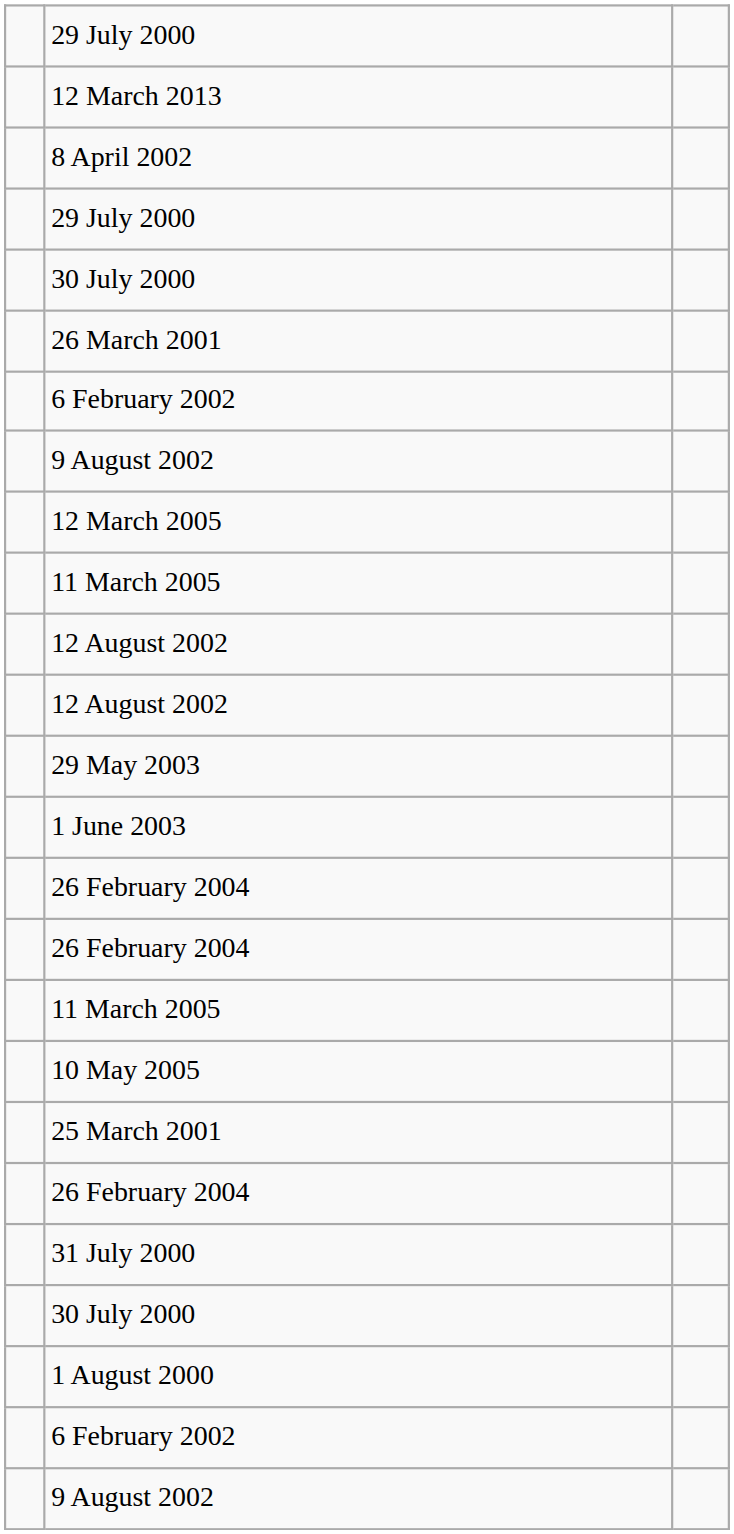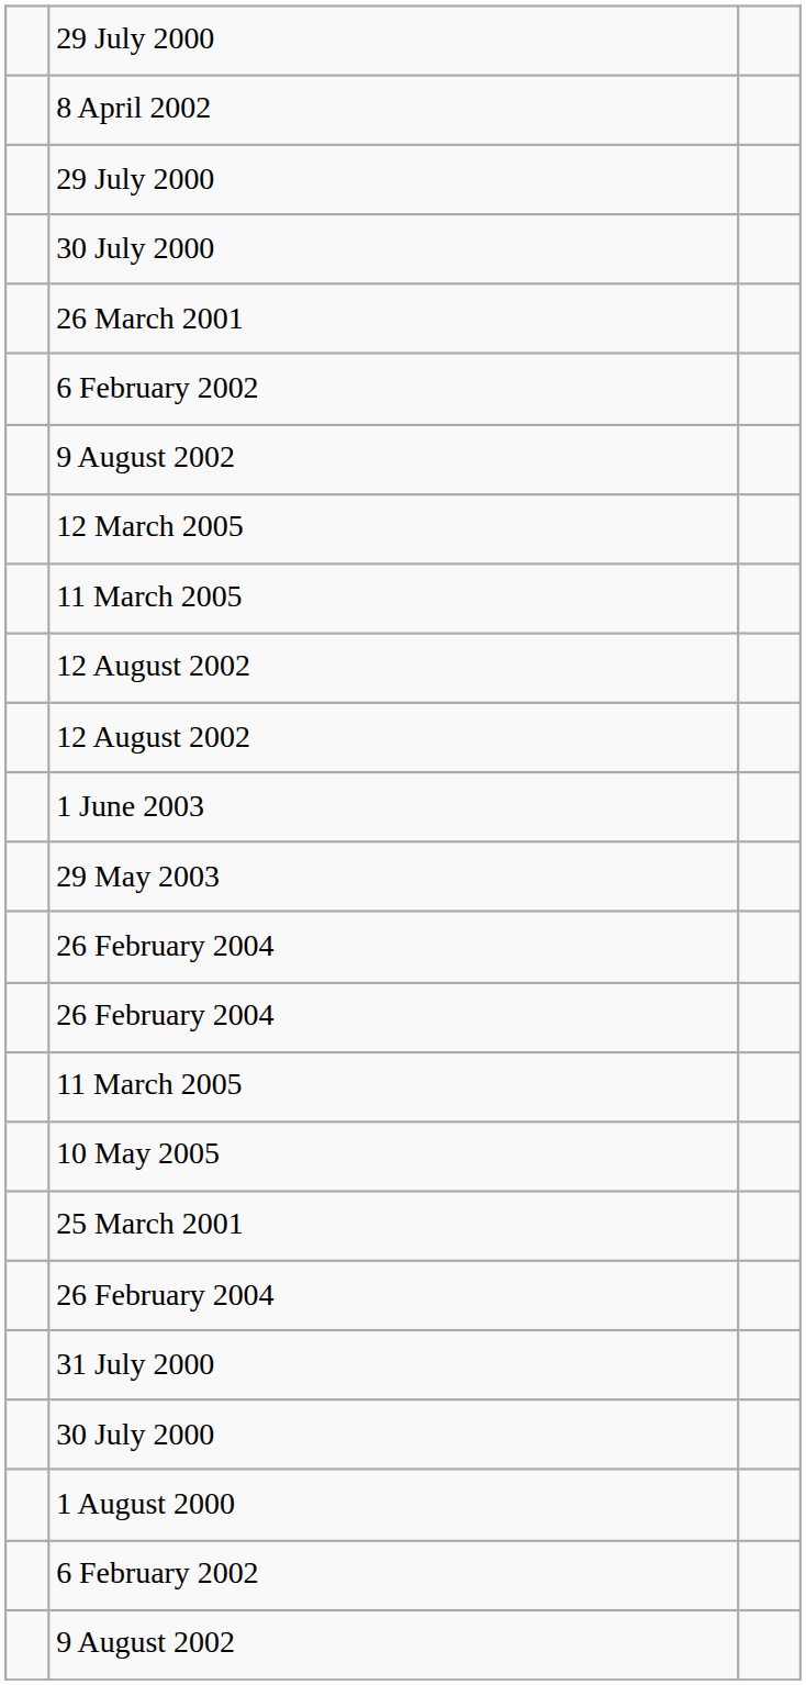 <table class="wikitable" style="font-size: 80%; float: left; width: 26em; margin-right: 1em; height: 700px">
 <tr>
 <td></td>
 <td>29 July 2000</td>
 <td> </td>
-</tr>
-<tr>
-<td></td>
-<td>12 March 2013</td>
-<td></td>
 </tr>
 <tr>
 <td></td>
 <td>8 April 2002</td>
 <td> </td>
 </tr>
 <tr>
 <td></td>
 <td>29 July 2000</td>
 <td> </td>
 </tr>
 <tr>
 <td></td>
 <td>30 July 2000</td>
 <td> </td>
 </tr>
 <tr>
 <td></td>
 <td>26 March 2001</td>
 <td> </td>
 </tr>
 <tr>
 <td></td>
 <td>6 February 2002</td>
 <td> </td>
 </tr>
 <tr>
 <td></td>
 <td>9 August 2002</td>
 <td> </td>
 </tr>
 <tr>
 <td></td>
 <td>12 March 2005</td>
 <td> </td>
 </tr>
 <tr>
 <td></td>
 <td>11 March 2005</td>
 <td> </td>
 </tr>
 <tr>
 <td></td>
 <td>12 August 2002</td>
 <td> </td>
 </tr>
 <tr>
 <td></td>
 <td>12 August 2002</td>
 <td> </td>
 </tr>
 <tr>
 <td></td>
-<td>29 May 2003</td>
+<td>1 June 2003</td>
 <td> </td>
 </tr>
 <tr>
 <td></td>
-<td>1 June 2003</td>
+<td>29 May 2003</td>
 <td> </td>
 </tr>
 <tr>
 <td></td>
 <td>26 February 2004</td>
 <td> </td>
 </tr>
 <tr>
 <td></td>
 <td>26 February 2004</td>
 <td> </td>
 </tr>
 <tr>
 <td></td>
 <td>11 March 2005</td>
 <td> </td>
 </tr>
 <tr>
 <td></td>
 <td>10 May 2005</td>
 <td> </td>
 </tr>
 <tr>
 <td></td>
 <td>25 March 2001</td>
 <td> </td>
 </tr>
 <tr>
 <td></td>
 <td>26 February 2004</td>
 <td> </td>
 </tr>
 <tr>
 <td></td>
 <td>31 July 2000</td>
 <td> </td>
 </tr>
 <tr>
 <td></td>
 <td>30 July 2000</td>
 <td> </td>
 </tr>
 <tr>
 <td></td>
 <td>1 August 2000</td>
 <td> </td>
 </tr>
 <tr>
 <td></td>
 <td>6 February 2002</td>
 <td> </td>
 </tr>
 <tr>
 <td></td>
 <td>9 August 2002</td>
 <td> </td>
 </tr>
 </table>
